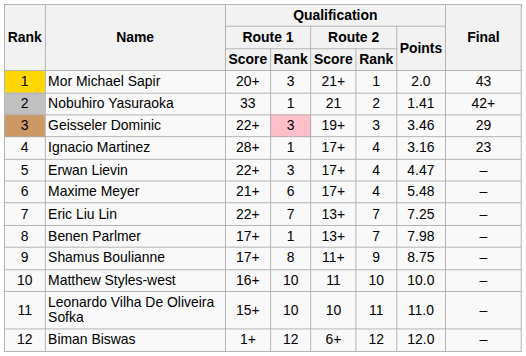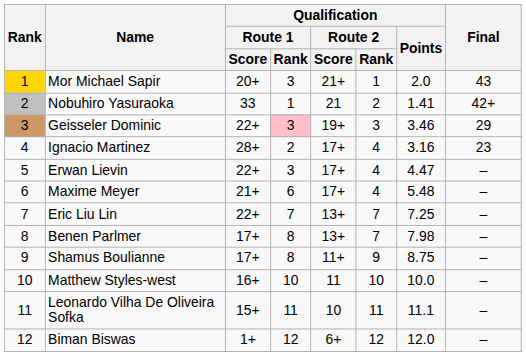 <table class="wikitable sortable mw-collapsible" style="text-align:center">
 <tr>
 <th rowspan="3">Rank</th>
 <th rowspan="3" width="200">Name</th>
 <th colspan="5" rowspan="1">Qualification</th>
 <th rowspan="3" width="80">Final</th>
 </tr>
 <tr>
 <th colspan="2">Route 1</th>
 <th colspan="2">Route 2</th>
 <th rowspan="2">Points</th>
 </tr>
 <tr>
 <th colspan="1" rowspan="1">Score</th>
 <th colspan="1" rowspan="1">Rank</th>
 <th colspan="1" rowspan="1">Score</th>
 <th colspan="1" rowspan="1">Rank</th>
 </tr>
 <tr>
 <td align="center" style="background: gold">1</td>
 <td align="left"> Mor Michael Sapir</td>
 <td>20+</td>
 <td>3</td>
 <td>21+</td>
 <td>1</td>
 <td>2.0</td>
 <td>43</td>
 </tr>
 <tr>
 <td align="center" style="background: silver">2</td>
 <td align="left"> Nobuhiro Yasuraoka</td>
 <td>33</td>
 <td>1</td>
 <td>21</td>
 <td>2</td>
 <td>1.41</td>
 <td>42+</td>
 </tr>
 <tr>
 <td align="center" style="background: #cc9966">3</td>
 <td align="left"> Geisseler Dominic</td>
 <td>22+</td>
 <td style="background: pink;">3</td>
 <td>19+</td>
 <td>3</td>
 <td>3.46</td>
 <td>29</td>
 </tr>
 <tr>
 <td align="center">4</td>
 <td align="left"> Ignacio Martinez</td>
 <td>28+</td>
-<td>1</td>
+<td>2</td>
 <td>17+</td>
 <td>4</td>
 <td>3.16</td>
 <td>23</td>
 </tr>
 <tr>
 <td align="center">5</td>
 <td align="left"> Erwan Lievin</td>
 <td>22+</td>
 <td>3</td>
 <td>17+</td>
 <td>4</td>
 <td>4.47</td>
 <td>–</td>
 </tr>
 <tr>
 <td align="center">6</td>
 <td align="left"> Maxime Meyer</td>
 <td>21+</td>
 <td>6</td>
 <td>17+</td>
 <td>4</td>
 <td>5.48</td>
 <td>–</td>
 </tr>
 <tr>
 <td align="center">7</td>
 <td align="left"> Eric Liu Lin</td>
 <td>22+</td>
 <td>7</td>
 <td>13+</td>
 <td>7</td>
 <td>7.25</td>
 <td>–</td>
 </tr>
 <tr>
 <td align="center">8</td>
 <td align="left"> Benen Parlmer</td>
 <td>17+</td>
-<td>1</td>
+<td>8</td>
 <td>13+</td>
 <td>7</td>
 <td>7.98</td>
 <td>–</td>
 </tr>
 <tr>
 <td align="center">9</td>
 <td align="left"> Shamus Boulianne</td>
 <td>17+</td>
 <td>8</td>
 <td>11+</td>
 <td>9</td>
 <td>8.75</td>
 <td>–</td>
 </tr>
 <tr>
 <td align="center">10</td>
 <td align="left"> Matthew Styles-west</td>
 <td>16+</td>
 <td>10</td>
 <td>11</td>
 <td>10</td>
 <td>10.0</td>
 <td>–</td>
 </tr>
 <tr>
 <td align="center">11</td>
 <td align="left"> Leonardo Vilha De Oliveira Sofka</td>
 <td>15+</td>
-<td>10</td>
+<td>11</td>
 <td>10</td>
 <td>11</td>
-<td>11.0</td>
+<td>11.1</td>
 <td>–</td>
 </tr>
 <tr>
 <td align="center">12</td>
 <td align="left"> Biman Biswas</td>
 <td>1+</td>
 <td>12</td>
 <td>6+</td>
 <td>12</td>
 <td>12.0</td>
 <td>–</td>
 </tr>
 </table>
